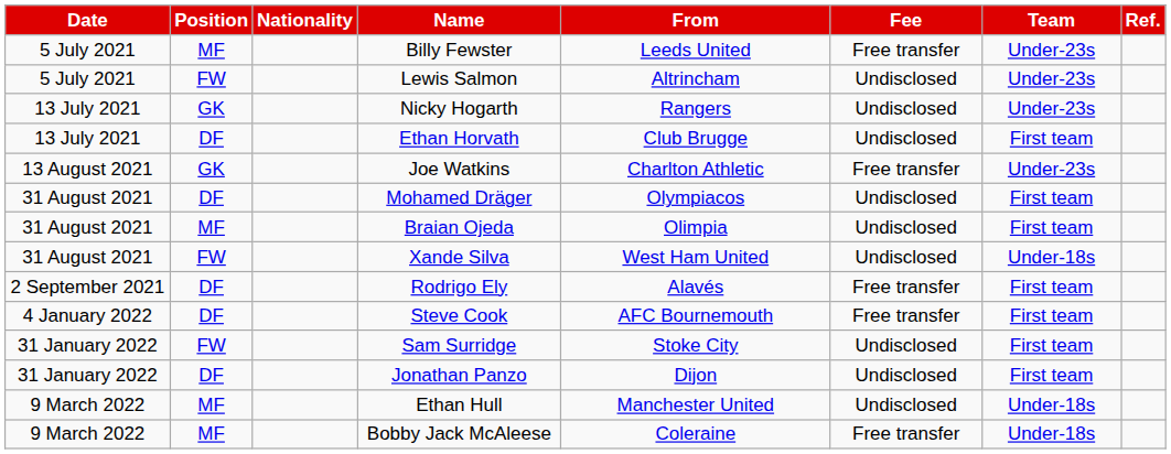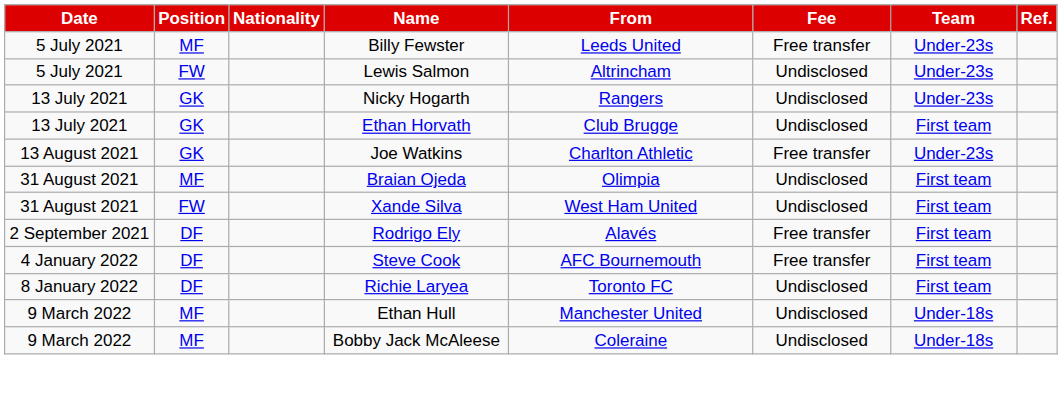 <table class="wikitable"  style="text-align:center; font-size:90%; ">
 <tr>
 <th style="background:#DD0000; color:#FFFFFF; width:120px;">Date</th>
 <th style="background:#DD0000; color:#FFFFFF; width:50px;">Position</th>
 <th style="background:#DD0000; color:#FFFFFF; width:50px;">Nationality</th>
 <th style="background:#DD0000; color:#FFFFFF; width:150px;">Name</th>
 <th style="background:#DD0000; color:#FFFFFF; width:200px;">From</th>
 <th style="background:#DD0000; color:#FFFFFF; width:110px;">Fee</th>
 <th style="background:#DD0000; color:#FFFFFF; width:100px;">Team</th>
 <th style="background:#DD0000; color:#FFFFFF; width:25px;">Ref.</th>
 </tr>
 <tr>
 <td>5 July 2021</td>
 <td><a href='#'>MF</a></td>
 <td></td>
 <td>Billy Fewster</td>
 <td> <a href='#'>Leeds United</a></td>
 <td>Free transfer</td>
 <td><a href='#'>Under-23s</a></td>
 <td></td>
 </tr>
 <tr>
 <td>5 July 2021</td>
 <td><a href='#'>FW</a></td>
 <td></td>
 <td>Lewis Salmon</td>
 <td> <a href='#'>Altrincham</a></td>
 <td>Undisclosed</td>
 <td><a href='#'>Under-23s</a></td>
 <td></td>
 </tr>
 <tr>
 <td>13 July 2021</td>
 <td><a href='#'>GK</a></td>
 <td></td>
 <td>Nicky Hogarth</td>
 <td> <a href='#'>Rangers</a></td>
 <td>Undisclosed</td>
 <td><a href='#'>Under-23s</a></td>
 <td></td>
 </tr>
 <tr>
 <td>13 July 2021</td>
-<td><a href='#'>DF</a></td>
+<td><a href='#'>GK</a></td>
 <td></td>
 <td><a href='#'>Ethan Horvath</a></td>
 <td> <a href='#'>Club Brugge</a></td>
 <td>Undisclosed</td>
 <td><a href='#'>First team</a></td>
 <td></td>
 </tr>
 <tr>
 <td>13 August 2021</td>
 <td><a href='#'>GK</a></td>
 <td></td>
 <td>Joe Watkins</td>
 <td> <a href='#'>Charlton Athletic</a></td>
 <td>Free transfer</td>
 <td><a href='#'>Under-23s</a></td>
 <td></td>
 </tr>
 <tr>
 <td>31 August 2021</td>
-<td><a href='#'>DF</a></td>
-<td></td>
-<td><a href='#'>Mohamed Dräger</a></td>
-<td> <a href='#'>Olympiacos</a></td>
-<td>Undisclosed</td>
-<td><a href='#'>First team</a></td>
-<td></td>
-</tr>
-<tr>
-<td>31 August 2021</td>
 <td><a href='#'>MF</a></td>
 <td></td>
 <td><a href='#'>Braian Ojeda</a></td>
 <td>  <a href='#'>Olimpia</a></td>
 <td>Undisclosed</td>
 <td><a href='#'>First team</a></td>
 <td></td>
 </tr>
 <tr>
 <td>31 August 2021</td>
 <td><a href='#'>FW</a></td>
 <td></td>
 <td><a href='#'>Xande Silva</a></td>
 <td> <a href='#'>West Ham United</a></td>
 <td>Undisclosed</td>
-<td><a href='#'>Under-18s</a></td>
+<td><a href='#'>First team</a></td>
 <td></td>
 </tr>
 <tr>
 <td>2 September 2021</td>
 <td><a href='#'>DF</a></td>
 <td></td>
 <td><a href='#'>Rodrigo Ely</a></td>
 <td> <a href='#'>Alavés</a></td>
 <td>Free transfer</td>
 <td><a href='#'>First team</a></td>
 <td></td>
 </tr>
 <tr>
 <td>4 January 2022</td>
 <td><a href='#'>DF</a></td>
 <td></td>
 <td><a href='#'>Steve Cook</a></td>
 <td> <a href='#'>AFC Bournemouth</a></td>
 <td>Free transfer</td>
 <td><a href='#'>First team</a></td>
 <td></td>
 </tr>
 <tr>
-<td>31 January 2022</td>
-<td><a href='#'>FW</a></td>
-<td></td>
-<td><a href='#'>Sam Surridge</a></td>
-<td> <a href='#'>Stoke City</a></td>
-<td>Undisclosed</td>
-<td><a href='#'>First team</a></td>
-<td></td>
-</tr>
-<tr>
-<td>31 January 2022</td>
+<td>8 January 2022</td>
 <td><a href='#'>DF</a></td>
 <td></td>
-<td><a href='#'>Jonathan Panzo</a></td>
-<td> <a href='#'>Dijon</a></td>
+<td><a href='#'>Richie Laryea</a></td>
+<td> <a href='#'>Toronto FC</a></td>
 <td>Undisclosed</td>
 <td><a href='#'>First team</a></td>
 <td></td>
 </tr>
 <tr>
 <td>9 March 2022</td>
 <td><a href='#'>MF</a></td>
 <td></td>
 <td>Ethan Hull</td>
 <td> <a href='#'>Manchester United</a></td>
 <td>Undisclosed</td>
 <td><a href='#'>Under-18s</a></td>
 <td></td>
 </tr>
 <tr>
 <td>9 March 2022</td>
 <td><a href='#'>MF</a></td>
 <td></td>
 <td>Bobby Jack McAleese</td>
 <td> <a href='#'>Coleraine</a></td>
-<td>Free transfer</td>
+<td>Undisclosed</td>
 <td><a href='#'>Under-18s</a></td>
 <td></td>
 </tr>
 </table>
